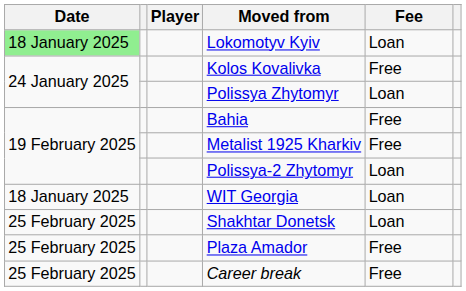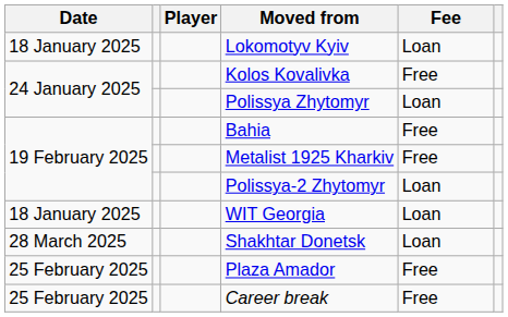 <table class="wikitable plainrowheaders sortable">
 <tr>
 <th scope="col">Date</th>
 <th></th>
 <th scope="col">Player</th>
 <th>Moved from</th>
 <th style="width: 80px;">Fee</th>
 <th></th>
 </tr>
 <tr>
-<td style="background: lightgreen;">18 January 2025</td>
+<td>18 January 2025</td>
 <td align="center"></td>
 <td></td>
 <td> <a href='#'>Lokomotyv Kyiv</a></td>
 <td>Loan</td>
 <td></td>
 </tr>
 <tr>
 <td rowspan="2">24 January 2025</td>
 <td align="center"></td>
 <td></td>
 <td> <a href='#'>Kolos Kovalivka</a></td>
 <td>Free</td>
 <td></td>
 </tr>
 <tr>
 <td align="center"></td>
 <td></td>
 <td> <a href='#'>Polissya Zhytomyr</a></td>
 <td>Loan</td>
 <td></td>
 </tr>
 <tr>
 <td rowspan="3">19 February 2025</td>
 <td align="center"></td>
 <td></td>
 <td> <a href='#'>Bahia</a></td>
 <td>Free</td>
 <td></td>
 </tr>
 <tr>
 <td align="center"></td>
 <td></td>
 <td> <a href='#'>Metalist 1925 Kharkiv</a></td>
 <td>Free</td>
 <td></td>
 </tr>
 <tr>
 <td align="center"></td>
 <td></td>
 <td> <a href='#'>Polissya-2 Zhytomyr</a></td>
 <td>Loan</td>
 <td></td>
 </tr>
 <tr>
 <td>18 January 2025</td>
 <td align="center"></td>
 <td></td>
 <td> <a href='#'>WIT Georgia</a></td>
 <td>Loan</td>
 <td></td>
 </tr>
 <tr>
-<td>25 February 2025</td>
+<td>28 March 2025</td>
 <td align="center"></td>
 <td></td>
 <td> <a href='#'>Shakhtar Donetsk</a></td>
 <td>Loan</td>
 <td></td>
 </tr>
 <tr>
 <td>25 February 2025</td>
 <td align="center"></td>
 <td></td>
 <td> <a href='#'>Plaza Amador</a></td>
 <td>Free</td>
 <td></td>
 </tr>
 <tr>
 <td>25 February 2025</td>
 <td align="center"></td>
 <td></td>
 <td><em>Career break</em></td>
 <td>Free</td>
 <td></td>
 </tr>
 </table>
